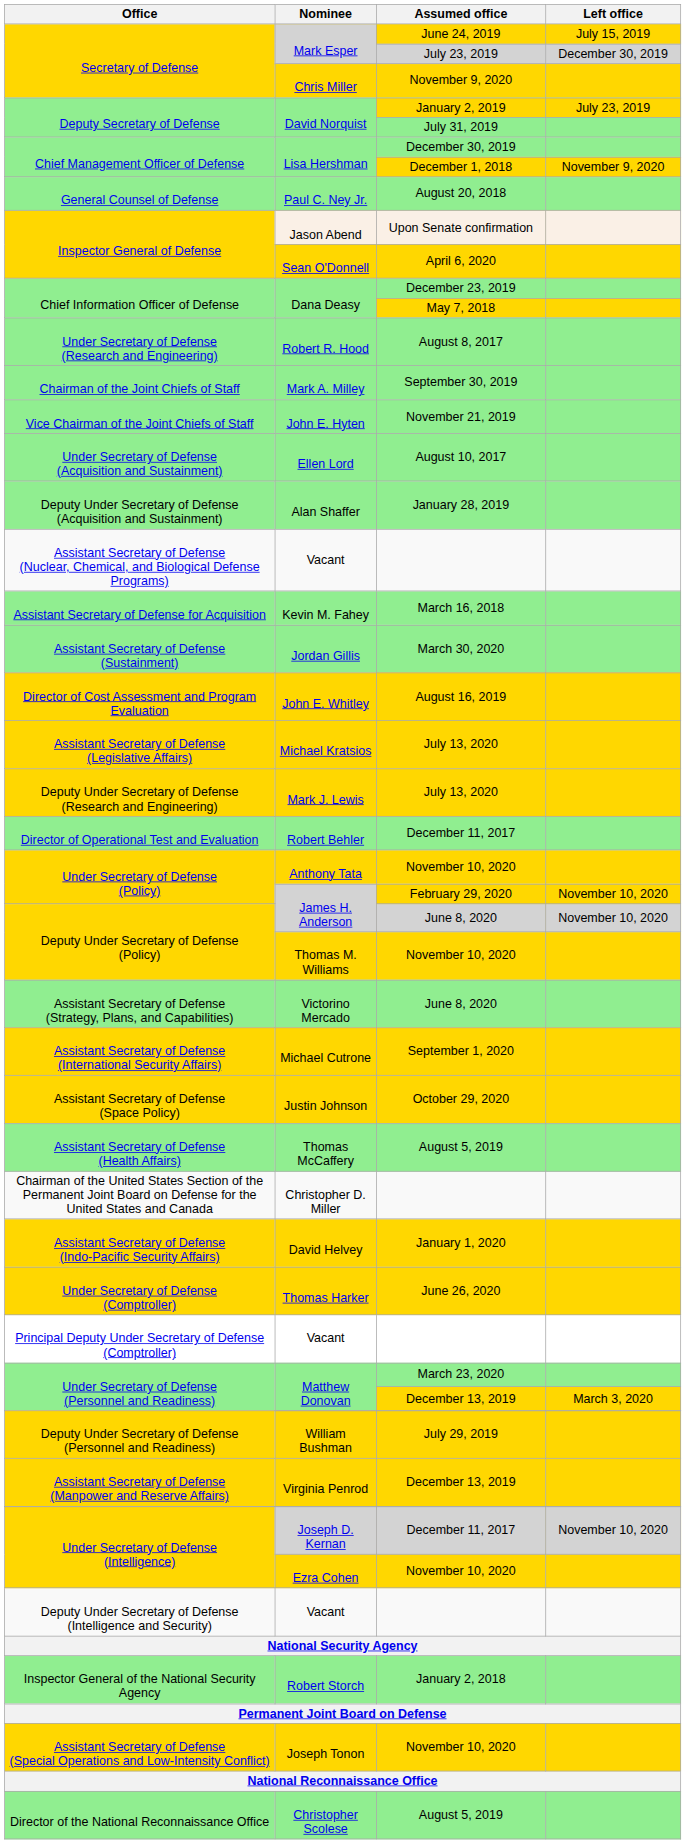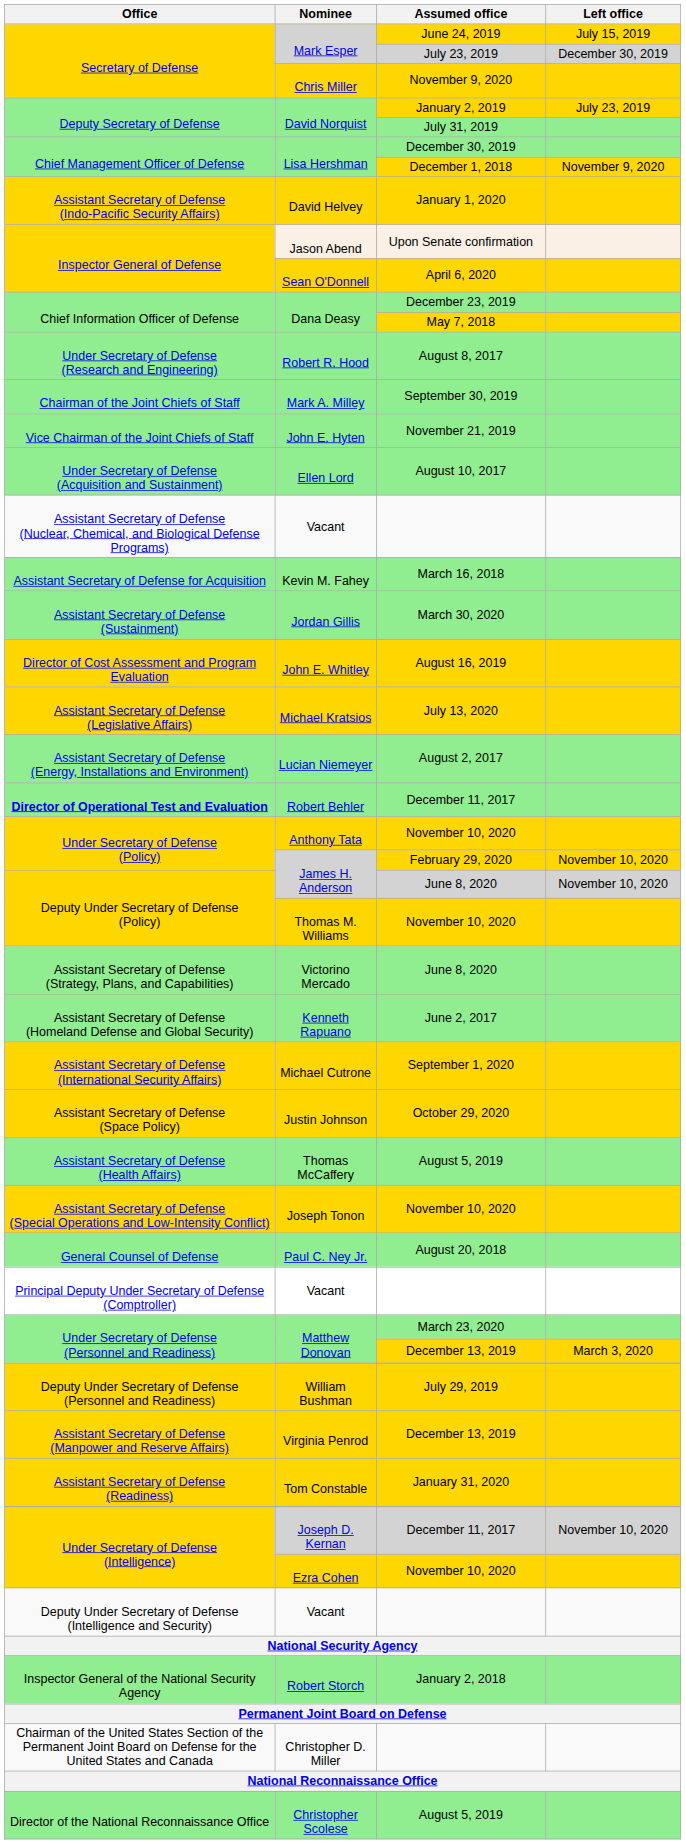 <table class="wikitable sortable" style="text-align:center">
 <tr>
 <th style="width:40%;">Office</th>
 <th style="width:15%;">Nominee</th>
 <th style="width:25%;" data-sort- type="date">Assumed office</th>
 <th style="width:20%;" data-sort- type="date">Left office</th>
 </tr>
 <tr style="background:gold;">
 <td rowspan="3"><br><a href='#'>Secretary of Defense</a></td>
 <td rowspan="2" style="background:lightgray;"><br><a href='#'>Mark Esper</a></td>
 <td style="background:gold">June 24, 2019</td>
 <td style="background:gold">July 15, 2019</td>
 </tr>
 <tr style="background:lightgray">
 <td>July 23, 2019<br></td>
 <td>December 30, 2019</td>
 </tr>
 <tr style="background:gold;">
 <td><br><a href='#'>Chris Miller</a></td>
 <td>November 9, 2020</td>
 <td></td>
 </tr>
 <tr style="background:lightgreen;">
 <td rowspan="2"><br><a href='#'>Deputy Secretary of Defense</a></td>
 <td rowspan="2"><br><a href='#'>David Norquist</a></td>
 <td style="background:gold">January 2, 2019</td>
 <td style="background:gold">July 23, 2019</td>
 </tr>
 <tr style="background:lightgreen">
 <td>July 31, 2019<br></td>
 <td></td>
 </tr>
 <tr style="background:lightgreen;">
 <td rowspan=2><br><a href='#'>Chief Management Officer of Defense</a></td>
 <td rowspan=2><br><a href='#'>Lisa Hershman</a></td>
 <td>December 30, 2019<br></td>
 <td></td>
 </tr>
 <tr style="background:gold;">
 <td>December 1, 2018</td>
 <td>November 9, 2020</td>
 </tr>
-<tr style="background:lightgreen;">
-<td><br><a href='#'>General Counsel of Defense</a></td>
-<td><br><a href='#'>Paul C. Ney Jr.</a></td>
-<td>August 20, 2018<br></td>
+<tr style="background:gold;">
+<td><br><a href='#'>Assistant Secretary of Defense<br>(Indo-Pacific Security Affairs)</a></td>
+<td><br>David Helvey</td>
+<td>January 1, 2020</td>
 <td></td>
 </tr>
 <tr style="background:gold;">
 <td rowspan=2><br><a href='#'>Inspector General of Defense</a></td>
 <td style="background:linen;"><br>Jason Abend</td>
 <td style="background:linen;">Upon Senate confirmation</td>
 <td style="background:linen;"></td>
 </tr>
 <tr style="background:gold;">
 <td><br><a href='#'>Sean O'Donnell</a></td>
 <td>April 6, 2020</td>
 <td></td>
 </tr>
 <tr style="background:lightgreen;">
 <td rowspan=2><br>Chief Information Officer of Defense</td>
 <td rowspan=2><br>Dana Deasy</td>
 <td>December 23, 2019<br></td>
 <td></td>
 </tr>
 <tr>
 <td style="background:gold;">May 7, 2018<br></td>
 <td style="background:gold;"></td>
 </tr>
 <tr style="background:lightgreen;">
 <td><br><a href='#'>Under Secretary of Defense<br>(Research and Engineering)</a></td>
 <td><br><a href='#'>Robert R. Hood</a></td>
 <td>August 8, 2017<br></td>
 <td></td>
 </tr>
 <tr style="background:lightgreen;">
 <td><br><a href='#'>Chairman of the Joint Chiefs of Staff</a></td>
 <td><br><a href='#'>Mark A. Milley</a></td>
 <td>September 30, 2019<br></td>
 <td></td>
 </tr>
 <tr style="background:lightgreen;">
 <td><br><a href='#'>Vice Chairman of the Joint Chiefs of Staff</a></td>
 <td><br><a href='#'>John E. Hyten</a></td>
 <td>November 21, 2019<br></td>
 <td></td>
 </tr>
 <tr style="background:lightgreen;">
 <td><br><a href='#'>Under Secretary of Defense<br>(Acquisition and Sustainment)</a></td>
 <td><br><a href='#'>Ellen Lord</a></td>
 <td>August 10, 2017<br></td>
 <td></td>
 </tr>
-<tr style="background:lightgreen;">
-<td><br>Deputy Under Secretary of Defense<br>(Acquisition and Sustainment)</td>
-<td><br>Alan Shaffer</td>
-<td>January 28, 2019<br></td>
-<td></td>
-</tr>
 <tr>
 <td><br><a href='#'>Assistant Secretary of Defense<br>(Nuclear, Chemical, and Biological Defense Programs)</a></td>
 <td>Vacant</td>
 <td></td>
 <td></td>
 </tr>
 <tr style="background:lightgreen;">
 <td><br><a href='#'>Assistant Secretary of Defense for Acquisition</a></td>
 <td><br>Kevin M. Fahey</td>
 <td>March 16, 2018<br></td>
 <td></td>
 </tr>
 <tr style="background:lightgreen;">
 <td><br><a href='#'>Assistant Secretary of Defense<br>(Sustainment)</a></td>
 <td><br><a href='#'>Jordan Gillis</a></td>
 <td>March 30, 2020<br></td>
 <td></td>
 </tr>
 <tr style="background:gold">
 <td><br><a href='#'>Director of Cost Assessment and Program Evaluation</a></td>
 <td><br><a href='#'>John E. Whitley</a></td>
 <td style="background:gold">August 16, 2019</td>
 <td style="background:gold"></td>
 </tr>
 <tr style="background:gold;">
 <td><br><a href='#'>Assistant Secretary of Defense<br>(Legislative Affairs)</a></td>
 <td><br><a href='#'>Michael Kratsios</a></td>
 <td>July 13, 2020</td>
 <td></td>
 </tr>
-<tr style="background:gold;">
-<td><br>Deputy Under Secretary of Defense<br>(Research and Engineering)</td>
-<td><br><a href='#'>Mark J. Lewis</a></td>
-<td>July 13, 2020</td>
+<tr style="background:lightgreen;">
+<td><br><a href='#'>Assistant Secretary of Defense<br>(Energy, Installations and Environment)</a></td>
+<td><br><a href='#'>Lucian Niemeyer</a></td>
+<td>August 2, 2017<br></td>
 <td></td>
 </tr>
 <tr style="background:lightgreen;">
-<td><br><a href='#'>Director of Operational Test and Evaluation</a></td>
+<td><strong><br><a href='#'>Director of Operational Test and Evaluation</a></strong></td>
 <td><br><a href='#'>Robert Behler</a></td>
 <td>December 11, 2017<br></td>
 <td></td>
 </tr>
 <tr style="background:gold;">
 <td rowspan="2"><br><a href='#'>Under Secretary of Defense<br>(Policy)</a></td>
 <td><br><a href='#'>Anthony Tata</a></td>
 <td>November 10, 2020</td>
 <td></td>
 </tr>
 <tr style="background:lightgray;">
 <td rowspan="2"><br><a href='#'>James H. Anderson</a></td>
 <td style="background:gold;">February 29, 2020</td>
 <td style="background:gold;">November 10, 2020</td>
 </tr>
 <tr style="background:gold;">
 <td rowspan="2"><br>Deputy Under Secretary of Defense<br>(Policy)</td>
 <td style="background:lightgray;">June 8, 2020<br></td>
 <td style="background:lightgray;">November 10, 2020</td>
 </tr>
 <tr style="background:gold;">
 <td><br>Thomas M. Williams</td>
 <td>November 10, 2020</td>
 <td></td>
 </tr>
 <tr style="background:lightgreen;">
 <td><br>Assistant Secretary of Defense<br>(Strategy, Plans, and Capabilities)</td>
 <td><br>Victorino Mercado</td>
 <td>June 8, 2020<br></td>
 <td></td>
 </tr>
+<tr style="background:lightgreen;">
+<td><br>Assistant Secretary of Defense<br>(Homeland Defense and Global Security)</td>
+<td><br><a href='#'>Kenneth Rapuano</a></td>
+<td>June 2, 2017<br></td>
+<td></td>
+</tr>
 <tr style="background:gold;">
 <td><br><a href='#'>Assistant Secretary of Defense<br>(International Security Affairs)</a></td>
 <td><br>Michael Cutrone</td>
 <td>September 1, 2020</td>
 <td></td>
 </tr>
 <tr style="background:gold;">
 <td><br>Assistant Secretary of Defense<br>(Space Policy)</td>
 <td><br>Justin Johnson</td>
 <td>October 29, 2020</td>
 <td></td>
 </tr>
 <tr style="background:lightgreen;">
 <td><br><a href='#'>Assistant Secretary of Defense<br>(Health Affairs)</a></td>
 <td><br>Thomas McCaffery</td>
 <td>August 5, 2019<br></td>
 <td></td>
 </tr>
-<tr>
-<td>Chairman of the United States Section of the Permanent Joint Board on Defense for the United States and Canada</td>
-<td><br>Christopher D. Miller</td>
-<td></td>
+<tr style="background:gold;">
+<td><br><a href='#'>Assistant Secretary of Defense<br>(Special Operations and Low-Intensity Conflict)</a></td>
+<td><br>Joseph Tonon</td>
+<td>November 10, 2020</td>
 <td></td>
 </tr>
-<tr style="background:gold;">
-<td><br><a href='#'>Assistant Secretary of Defense<br>(Indo-Pacific Security Affairs)</a></td>
-<td><br>David Helvey</td>
-<td>January 1, 2020</td>
-<td></td>
-</tr>
-<tr style="background:gold;">
-<td><br><a href='#'>Under Secretary of Defense<br>(Comptroller)</a></td>
-<td><br><a href='#'>Thomas Harker</a></td>
-<td>June 26, 2020</td>
+<tr style="background:lightgreen;">
+<td><br><a href='#'>General Counsel of Defense</a></td>
+<td><br><a href='#'>Paul C. Ney Jr.</a></td>
+<td>August 20, 2018<br></td>
 <td></td>
 </tr>
 <tr style="background:white;">
 <td><br><a href='#'>Principal Deputy Under Secretary of Defense<br>(Comptroller)</a></td>
 <td>Vacant</td>
 <td></td>
 <td></td>
 </tr>
 <tr style="background:lightgreen;">
 <td rowspan="2"><br><a href='#'>Under Secretary of Defense<br>(Personnel and Readiness)</a></td>
 <td rowspan="2"><br><a href='#'>Matthew Donovan</a></td>
 <td>March 23, 2020<br></td>
 <td></td>
 </tr>
 <tr style="background:gold;">
 <td>December 13, 2019</td>
 <td>March 3, 2020</td>
 </tr>
 <tr style="background:gold;">
 <td rowspan="2"><br>Deputy Under Secretary of Defense<br>(Personnel and Readiness)</td>
 </tr>
 <tr style="background:gold;">
 <td><br>William Bushman</td>
 <td>July 29, 2019</td>
 <td></td>
 </tr>
 <tr style="background:gold;">
 <td><br><a href='#'>Assistant Secretary of Defense<br>(Manpower and Reserve Affairs)</a></td>
 <td><br>Virginia Penrod</td>
 <td>December 13, 2019</td>
+<td></td>
+</tr>
+<tr style="background:gold;">
+<td><br><a href='#'>Assistant Secretary of Defense<br>(Readiness)</a></td>
+<td><br>Tom Constable</td>
+<td>January 31, 2020</td>
 <td></td>
 </tr>
 <tr>
 </tr>
 <tr style="background:gold;">
 <td rowspan="2"><br><a href='#'>Under Secretary of Defense<br>(Intelligence)</a></td>
 <td style="background:lightgray;"><br><a href='#'>Joseph D. Kernan</a></td>
 <td style="background:lightgray;">December 11, 2017<br></td>
 <td style="background:lightgray;">November 10, 2020</td>
 </tr>
 <tr style="background:gold;">
 <td><br><a href='#'>Ezra Cohen</a></td>
 <td>November 10, 2020</td>
 <td></td>
 </tr>
 <tr>
 <td><br>Deputy Under Secretary of Defense<br>(Intelligence and Security)</td>
 <td>Vacant</td>
 <td></td>
 <td></td>
 </tr>
 <tr>
 <th colspan="4"><a href='#'>National Security Agency</a></th>
 </tr>
 <tr style="background:lightgreen;">
 <td><br>Inspector General of the National Security Agency</td>
 <td><br><a href='#'>Robert Storch</a></td>
 <td>January 2, 2018<br></td>
 <td></td>
 </tr>
 <tr>
 <th colspan="4"><a href='#'>Permanent Joint Board on Defense</a></th>
 </tr>
-<tr style="background:gold;">
-<td><br><a href='#'>Assistant Secretary of Defense<br>(Special Operations and Low-Intensity Conflict)</a></td>
-<td><br>Joseph Tonon</td>
-<td>November 10, 2020</td>
+<tr>
+<td>Chairman of the United States Section of the Permanent Joint Board on Defense for the United States and Canada</td>
+<td><br>Christopher D. Miller</td>
+<td></td>
 <td></td>
 </tr>
 <tr>
 <th colspan="4"><a href='#'>National Reconnaissance Office</a></th>
 </tr>
 <tr style="background:lightgreen;">
 <td><br>Director of the National Reconnaissance Office</td>
 <td><br><a href='#'>Christopher Scolese</a></td>
 <td>August 5, 2019<br></td>
 <td></td>
 </tr>
 </table>
